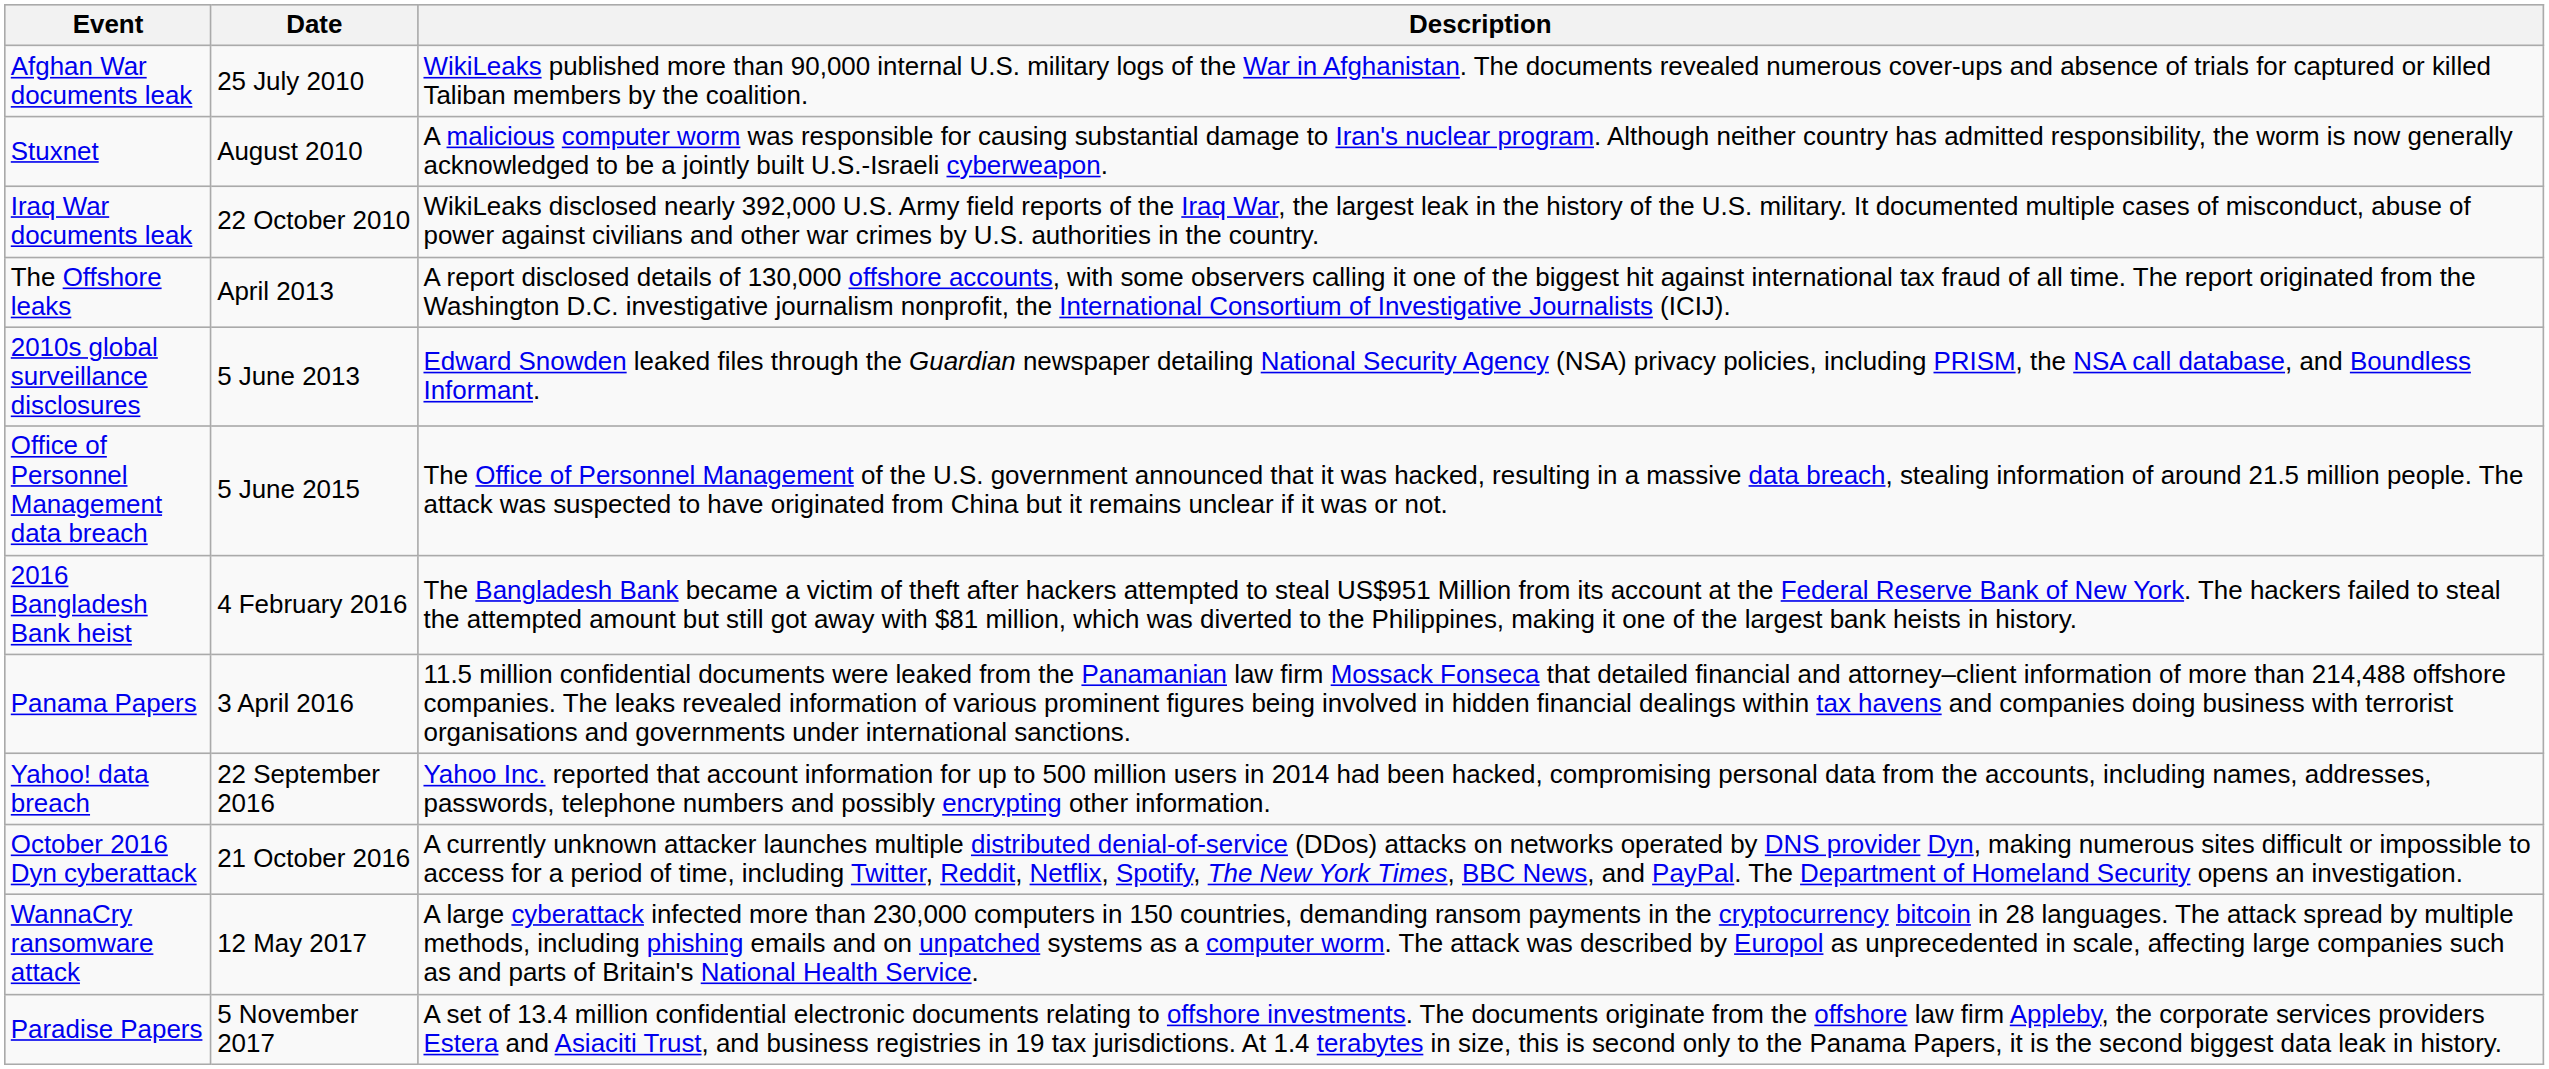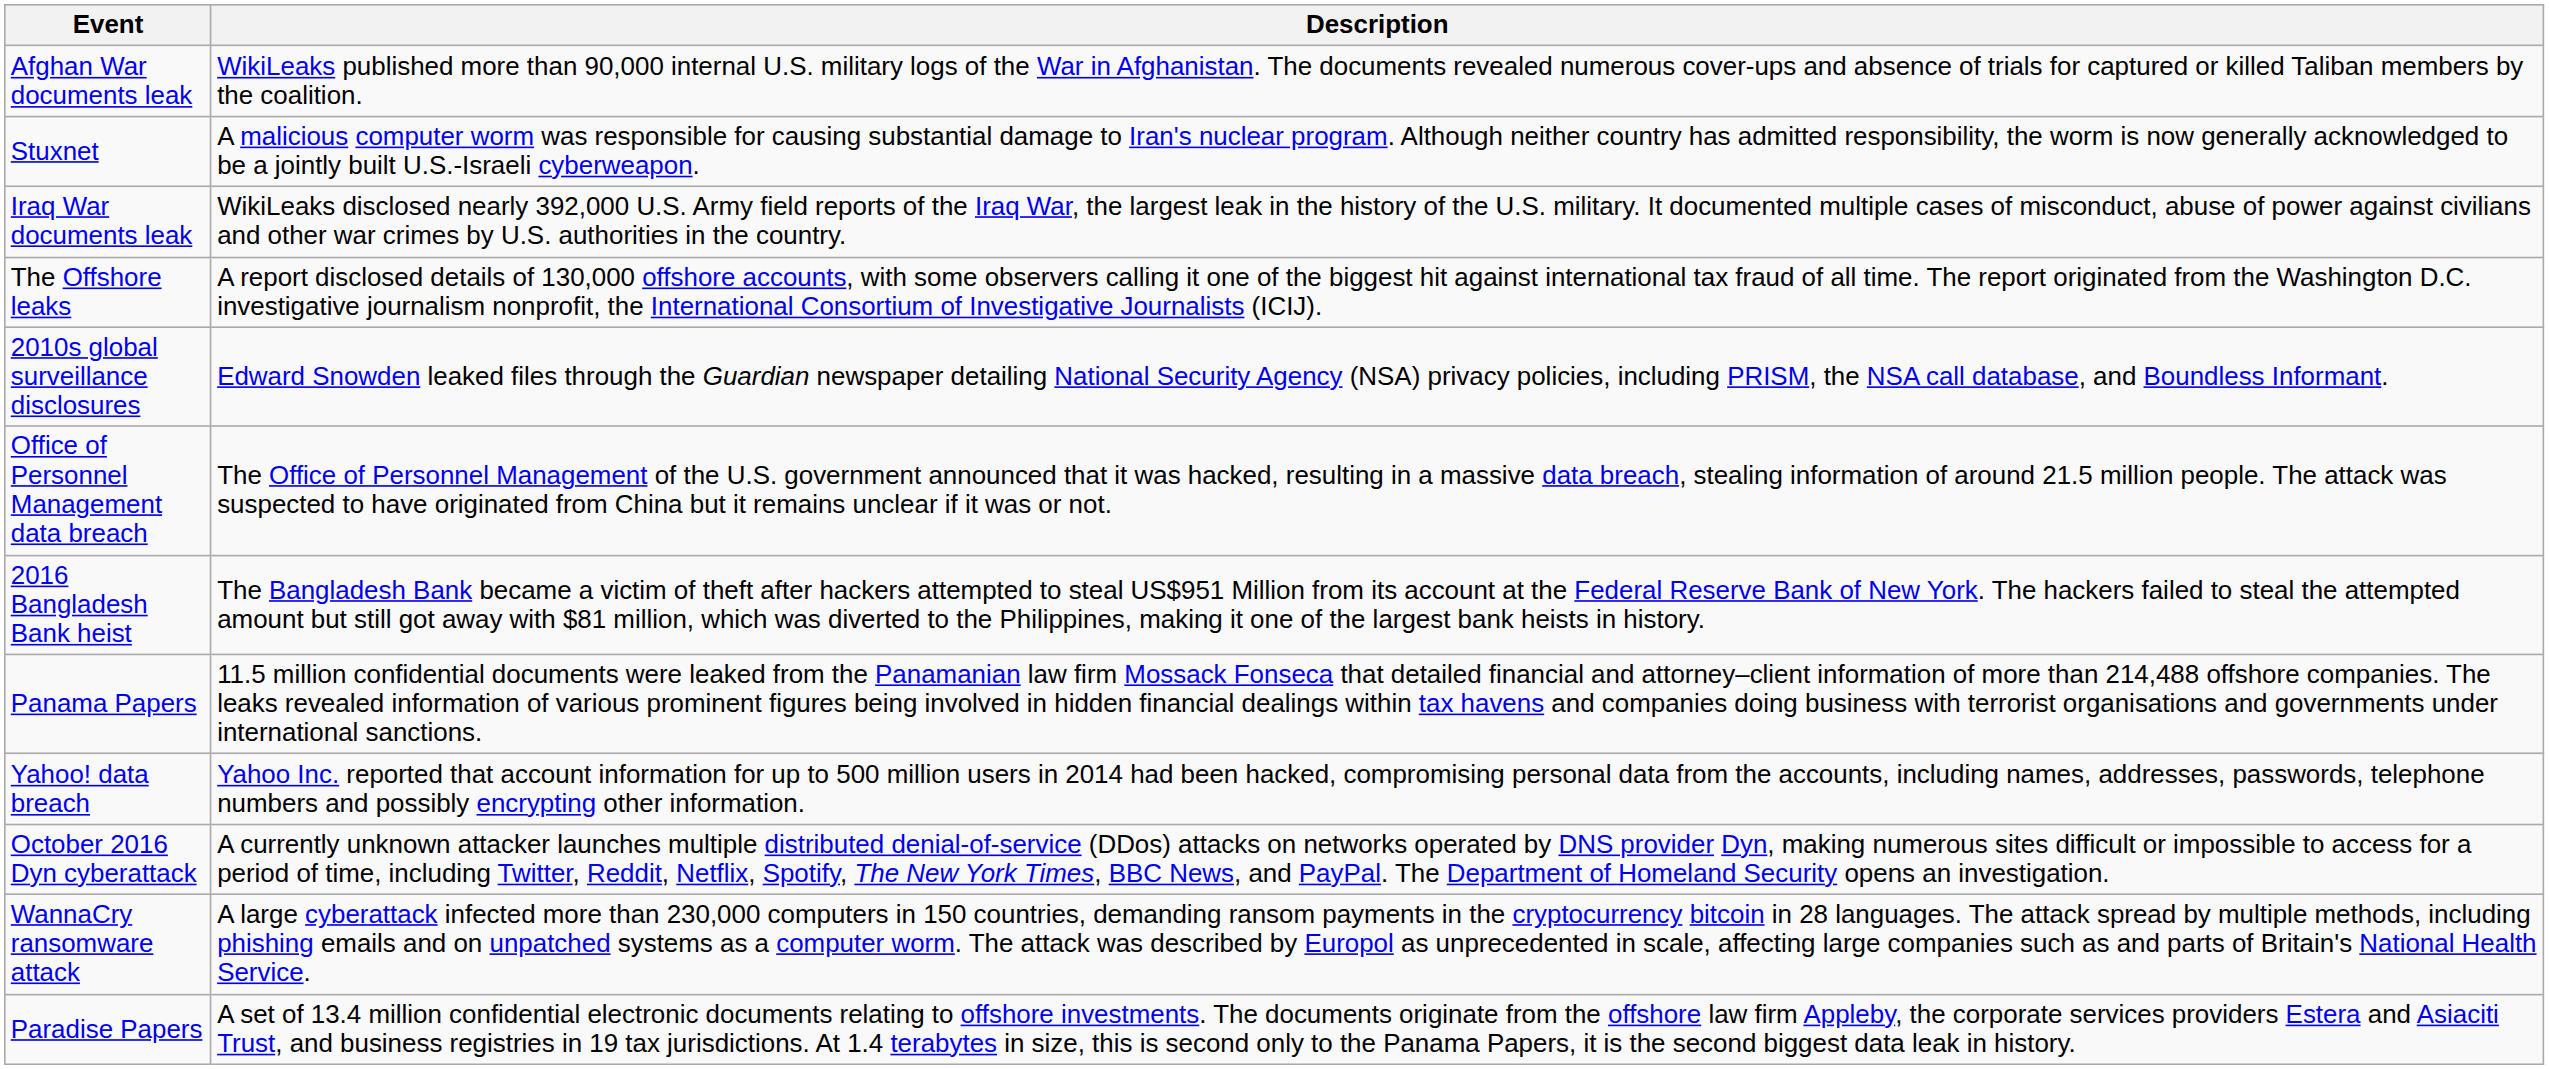 <table class="wikitable sortable">
 <tr>
 <th style="width: 120px;">Event</th>
-<th style="width: 120px;">Date</th>
 <th>Description</th>
 </tr>
 <tr>
 <td><a href='#'>Afghan War documents leak</a></td>
-<td>25 July 2010</td>
 <td><a href='#'>WikiLeaks</a> published more than 90,000 internal U.S. military logs of the <a href='#'>War in Afghanistan</a>. The documents revealed numerous cover-ups and absence of trials for captured or killed Taliban members by the coalition.</td>
 </tr>
 <tr>
 <td><a href='#'>Stuxnet</a></td>
-<td>August 2010</td>
 <td>A <a href='#'>malicious</a> <a href='#'>computer worm</a> was responsible for causing substantial damage to <a href='#'>Iran's nuclear program</a>. Although neither country has admitted responsibility, the worm is now generally acknowledged to be a jointly built U.S.-Israeli <a href='#'>cyberweapon</a>.</td>
 </tr>
 <tr>
 <td><a href='#'>Iraq War documents leak</a></td>
-<td>22 October 2010</td>
 <td>WikiLeaks disclosed nearly 392,000 U.S. Army field reports of the <a href='#'>Iraq War</a>, the largest leak in the history of the U.S. military. It documented multiple cases of misconduct, abuse of power against civilians and other war crimes by U.S. authorities in the country.</td>
 </tr>
 <tr>
 <td>The <a href='#'>Offshore leaks</a></td>
-<td>April 2013</td>
 <td>A report disclosed details of 130,000 <a href='#'>offshore accounts</a>, with some observers calling it one of the biggest hit against international tax fraud of all time. The report originated from the Washington D.C. investigative journalism nonprofit, the <a href='#'>International Consortium of Investigative Journalists</a> (ICIJ).</td>
 </tr>
 <tr>
 <td><a href='#'>2010s global surveillance disclosures</a></td>
-<td>5 June 2013</td>
 <td><a href='#'>Edward Snowden</a> leaked files through the <em>Guardian</em> newspaper detailing <a href='#'>National Security Agency</a> (NSA) privacy policies, including <a href='#'>PRISM</a>, the <a href='#'>NSA call database</a>, and <a href='#'>Boundless Informant</a>.</td>
 </tr>
 <tr>
 <td><a href='#'>Office of Personnel Management data breach</a></td>
-<td>5 June 2015</td>
 <td>The <a href='#'>Office of Personnel Management</a> of the U.S. government announced that it was hacked, resulting in a massive <a href='#'>data breach</a>, stealing information of around 21.5 million people. The attack was suspected to have originated from China but it remains unclear if it was or not.</td>
 </tr>
 <tr>
 <td><a href='#'>2016 Bangladesh Bank heist</a></td>
-<td>4 February 2016</td>
 <td>The <a href='#'>Bangladesh Bank</a> became a victim of theft after hackers attempted to steal US$951 Million from its account at the <a href='#'>Federal Reserve Bank of New York</a>. The hackers failed to steal the attempted amount but still got away with $81 million, which was diverted to the Philippines, making it one of the largest bank heists in history.</td>
 </tr>
 <tr>
 <td><a href='#'>Panama Papers</a></td>
-<td>3 April 2016</td>
 <td>11.5 million confidential documents were leaked from the <a href='#'>Panamanian</a> law firm <a href='#'>Mossack Fonseca</a> that detailed financial and attorney–client information of more than 214,488 offshore companies. The leaks revealed information of various prominent figures being involved in hidden financial dealings within <a href='#'>tax havens</a> and companies doing business with terrorist organisations and governments under international sanctions.</td>
 </tr>
 <tr>
 <td><a href='#'>Yahoo! data breach</a></td>
-<td>22 September 2016</td>
 <td><a href='#'>Yahoo Inc.</a> reported that account information for up to 500 million users in 2014 had been hacked, compromising personal data from the accounts, including names, addresses, passwords, telephone numbers and possibly <a href='#'>encrypting</a> other information.</td>
 </tr>
 <tr>
 <td><a href='#'>October 2016 Dyn cyberattack</a></td>
-<td>21 October 2016</td>
 <td>A currently unknown attacker launches multiple <a href='#'>distributed denial-of-service</a> (DDos) attacks on networks operated by <a href='#'>DNS provider</a> <a href='#'>Dyn</a>, making numerous sites difficult or impossible to access for a period of time, including <a href='#'>Twitter</a>, <a href='#'>Reddit</a>, <a href='#'>Netflix</a>, <a href='#'>Spotify</a>, <em><a href='#'>The New York Times</a></em>, <a href='#'>BBC News</a>, and <a href='#'>PayPal</a>. The <a href='#'>Department of Homeland Security</a> opens an investigation.</td>
 </tr>
 <tr>
 <td><a href='#'>WannaCry ransomware attack</a></td>
-<td>12 May 2017</td>
 <td>A large <a href='#'>cyberattack</a> infected more than 230,000 computers in 150 countries, demanding ransom payments in the <a href='#'>cryptocurrency</a> <a href='#'>bitcoin</a> in 28 languages. The attack spread by multiple methods, including <a href='#'>phishing</a> emails and on <a href='#'>unpatched</a> systems as a <a href='#'>computer worm</a>. The attack was described by <a href='#'>Europol</a> as unprecedented in scale, affecting large companies such as  and parts of Britain's <a href='#'>National Health Service</a>.</td>
 </tr>
 <tr>
 <td><a href='#'>Paradise Papers</a></td>
-<td>5 November 2017</td>
 <td>A set of 13.4 million confidential electronic documents relating to <a href='#'>offshore investments</a>. The documents originate from the <a href='#'>offshore</a> law firm <a href='#'>Appleby</a>, the corporate services providers <a href='#'>Estera</a> and <a href='#'>Asiaciti Trust</a>, and business registries in 19 tax jurisdictions. At 1.4 <a href='#'>terabytes</a> in size, this is second only to the Panama Papers, it is the second biggest data leak in history.</td>
 </tr>
 </table>
